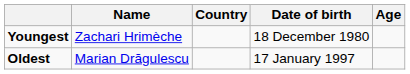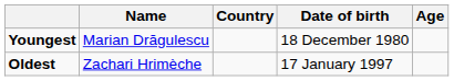 <table class="wikitable">
 <tr>
 <th></th>
 <th><strong>Name</strong></th>
 <th><strong>Country</strong></th>
 <th><strong>Date of birth</strong></th>
 <th><strong>Age</strong></th>
 </tr>
 <tr>
 <td><strong>Youngest</strong></td>
-<td><a href='#'>Zachari Hrimèche</a></td>
+<td><a href='#'>Marian Drăgulescu</a></td>
 <td></td>
 <td>18 December 1980</td>
 <td></td>
 </tr>
 <tr>
 <td><strong>Oldest</strong></td>
-<td><a href='#'>Marian Drăgulescu</a></td>
+<td><a href='#'>Zachari Hrimèche</a></td>
 <td></td>
 <td>17 January 1997</td>
 <td></td>
 </tr>
 </table>
